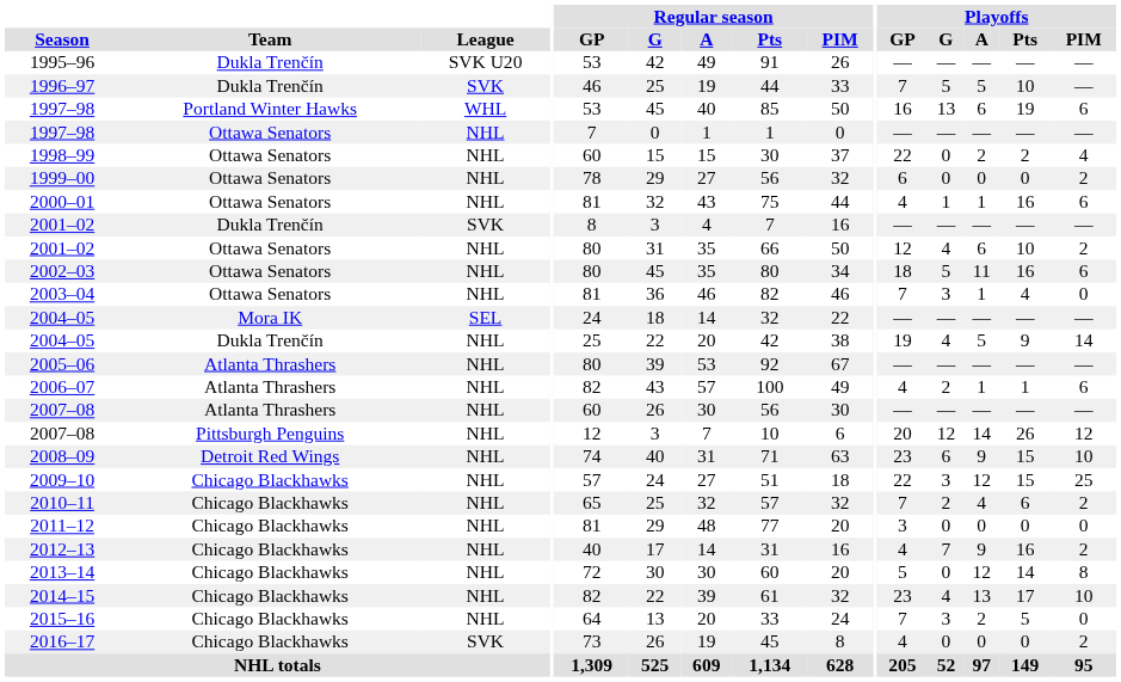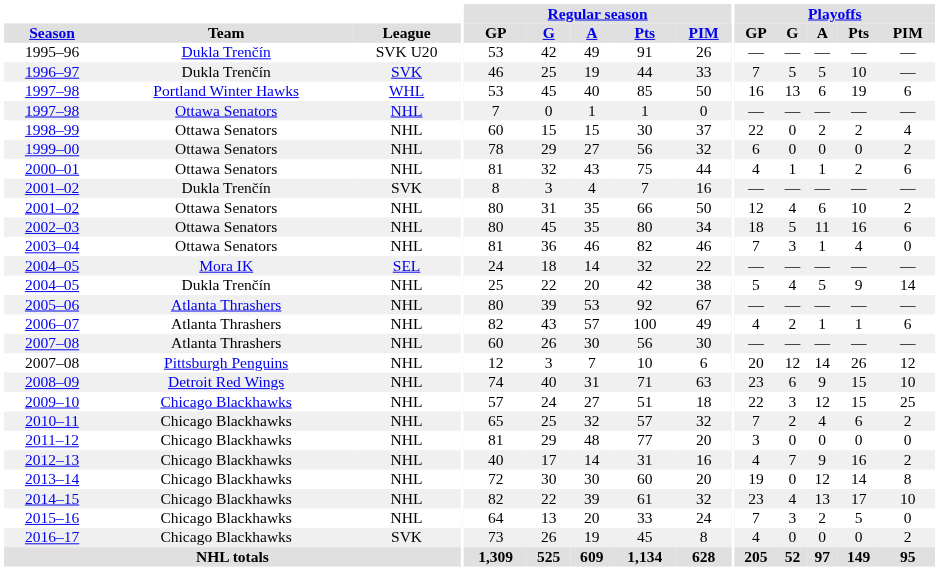 <table border="0" cellpadding="1" cellspacing="0" style="text-align:center; width:60em">
 <tr bgcolor="#e0e0e0">
 <th colspan="3" bgcolor="#ffffff"></th>
 <th rowspan="100" bgcolor="#ffffff"></th>
 <th colspan="5"><a href='#'>Regular season</a></th>
 <th rowspan="100" bgcolor="#ffffff"></th>
 <th colspan="5"><a href='#'>Playoffs</a></th>
 </tr>
 <tr bgcolor="#e0e0e0">
 <th><a href='#'>Season</a></th>
 <th>Team</th>
 <th>League</th>
 <th>GP</th>
 <th><a href='#'>G</a></th>
 <th><a href='#'>A</a></th>
 <th><a href='#'>Pts</a></th>
 <th><a href='#'>PIM</a></th>
 <th>GP</th>
 <th>G</th>
 <th>A</th>
 <th>Pts</th>
 <th>PIM</th>
 </tr>
 <tr>
 <td>1995–96</td>
 <td><a href='#'>Dukla Trenčín</a></td>
 <td>SVK U20</td>
 <td>53</td>
 <td>42</td>
 <td>49</td>
 <td>91</td>
 <td>26</td>
 <td>—</td>
 <td>—</td>
 <td>—</td>
 <td>—</td>
 <td>—</td>
 </tr>
 <tr bgcolor="#f0f0f0">
 <td><a href='#'>1996–97</a></td>
 <td>Dukla Trenčín</td>
 <td><a href='#'>SVK</a></td>
 <td>46</td>
 <td>25</td>
 <td>19</td>
 <td>44</td>
 <td>33</td>
 <td>7</td>
 <td>5</td>
 <td>5</td>
 <td>10</td>
 <td>—</td>
 </tr>
 <tr>
 <td><a href='#'>1997–98</a></td>
 <td><a href='#'>Portland Winter Hawks</a></td>
 <td><a href='#'>WHL</a></td>
 <td>53</td>
 <td>45</td>
 <td>40</td>
 <td>85</td>
 <td>50</td>
 <td>16</td>
 <td>13</td>
 <td>6</td>
 <td>19</td>
 <td>6</td>
 </tr>
 <tr bgcolor="#f0f0f0">
 <td><a href='#'>1997–98</a></td>
 <td><a href='#'>Ottawa Senators</a></td>
 <td><a href='#'>NHL</a></td>
 <td>7</td>
 <td>0</td>
 <td>1</td>
 <td>1</td>
 <td>0</td>
 <td>—</td>
 <td>—</td>
 <td>—</td>
 <td>—</td>
 <td>—</td>
 </tr>
 <tr>
 <td><a href='#'>1998–99</a></td>
 <td>Ottawa Senators</td>
 <td>NHL</td>
 <td>60</td>
 <td>15</td>
 <td>15</td>
 <td>30</td>
 <td>37</td>
 <td>22</td>
 <td>0</td>
 <td>2</td>
 <td>2</td>
 <td>4</td>
 </tr>
 <tr bgcolor="#f0f0f0">
 <td><a href='#'>1999–00</a></td>
 <td>Ottawa Senators</td>
 <td>NHL</td>
 <td>78</td>
 <td>29</td>
 <td>27</td>
 <td>56</td>
 <td>32</td>
 <td>6</td>
 <td>0</td>
 <td>0</td>
 <td>0</td>
 <td>2</td>
 </tr>
 <tr>
 <td><a href='#'>2000–01</a></td>
 <td>Ottawa Senators</td>
 <td>NHL</td>
 <td>81</td>
 <td>32</td>
 <td>43</td>
 <td>75</td>
 <td>44</td>
 <td>4</td>
 <td>1</td>
 <td>1</td>
-<td>16</td>
+<td>2</td>
 <td>6</td>
 </tr>
 <tr bgcolor="#f0f0f0">
 <td><a href='#'>2001–02</a></td>
 <td>Dukla Trenčín</td>
 <td>SVK</td>
 <td>8</td>
 <td>3</td>
 <td>4</td>
 <td>7</td>
 <td>16</td>
 <td>—</td>
 <td>—</td>
 <td>—</td>
 <td>—</td>
 <td>—</td>
 </tr>
 <tr>
 <td><a href='#'>2001–02</a></td>
 <td>Ottawa Senators</td>
 <td>NHL</td>
 <td>80</td>
 <td>31</td>
 <td>35</td>
 <td>66</td>
 <td>50</td>
 <td>12</td>
 <td>4</td>
 <td>6</td>
 <td>10</td>
 <td>2</td>
 </tr>
 <tr bgcolor="#f0f0f0">
 <td><a href='#'>2002–03</a></td>
 <td>Ottawa Senators</td>
 <td>NHL</td>
 <td>80</td>
 <td>45</td>
 <td>35</td>
 <td>80</td>
 <td>34</td>
 <td>18</td>
 <td>5</td>
 <td>11</td>
 <td>16</td>
 <td>6</td>
 </tr>
 <tr>
 <td><a href='#'>2003–04</a></td>
 <td>Ottawa Senators</td>
 <td>NHL</td>
 <td>81</td>
 <td>36</td>
 <td>46</td>
 <td>82</td>
 <td>46</td>
 <td>7</td>
 <td>3</td>
 <td>1</td>
 <td>4</td>
 <td>0</td>
 </tr>
 <tr bgcolor="#f0f0f0">
 <td><a href='#'>2004–05</a></td>
 <td><a href='#'>Mora IK</a></td>
 <td><a href='#'>SEL</a></td>
 <td>24</td>
 <td>18</td>
 <td>14</td>
 <td>32</td>
 <td>22</td>
 <td>—</td>
 <td>—</td>
 <td>—</td>
 <td>—</td>
 <td>—</td>
 </tr>
 <tr>
 <td><a href='#'>2004–05</a></td>
 <td>Dukla Trenčín</td>
 <td>NHL</td>
 <td>25</td>
 <td>22</td>
 <td>20</td>
 <td>42</td>
 <td>38</td>
-<td>19</td>
+<td>5</td>
 <td>4</td>
 <td>5</td>
 <td>9</td>
 <td>14</td>
 </tr>
 <tr bgcolor="#f0f0f0">
 <td><a href='#'>2005–06</a></td>
 <td><a href='#'>Atlanta Thrashers</a></td>
 <td>NHL</td>
 <td>80</td>
 <td>39</td>
 <td>53</td>
 <td>92</td>
 <td>67</td>
 <td>—</td>
 <td>—</td>
 <td>—</td>
 <td>—</td>
 <td>—</td>
 </tr>
 <tr>
 <td><a href='#'>2006–07</a></td>
 <td>Atlanta Thrashers</td>
 <td>NHL</td>
 <td>82</td>
 <td>43</td>
 <td>57</td>
 <td>100</td>
 <td>49</td>
 <td>4</td>
 <td>2</td>
 <td>1</td>
 <td>1</td>
 <td>6</td>
 </tr>
 <tr bgcolor="#f0f0f0">
 <td><a href='#'>2007–08</a></td>
 <td>Atlanta Thrashers</td>
 <td>NHL</td>
 <td>60</td>
 <td>26</td>
 <td>30</td>
 <td>56</td>
 <td>30</td>
 <td>—</td>
 <td>—</td>
 <td>—</td>
 <td>—</td>
 <td>—</td>
 </tr>
 <tr>
 <td>2007–08</td>
 <td><a href='#'>Pittsburgh Penguins</a></td>
 <td>NHL</td>
 <td>12</td>
 <td>3</td>
 <td>7</td>
 <td>10</td>
 <td>6</td>
 <td>20</td>
 <td>12</td>
 <td>14</td>
 <td>26</td>
 <td>12</td>
 </tr>
 <tr bgcolor="#f0f0f0">
 <td><a href='#'>2008–09</a></td>
 <td><a href='#'>Detroit Red Wings</a></td>
 <td>NHL</td>
 <td>74</td>
 <td>40</td>
 <td>31</td>
 <td>71</td>
 <td>63</td>
 <td>23</td>
 <td>6</td>
 <td>9</td>
 <td>15</td>
 <td>10</td>
 </tr>
 <tr>
 <td><a href='#'>2009–10</a></td>
 <td><a href='#'>Chicago Blackhawks</a></td>
 <td>NHL</td>
 <td>57</td>
 <td>24</td>
 <td>27</td>
 <td>51</td>
 <td>18</td>
 <td>22</td>
 <td>3</td>
 <td>12</td>
 <td>15</td>
 <td>25</td>
 </tr>
 <tr bgcolor="#f0f0f0">
 <td><a href='#'>2010–11</a></td>
 <td>Chicago Blackhawks</td>
 <td>NHL</td>
 <td>65</td>
 <td>25</td>
 <td>32</td>
 <td>57</td>
 <td>32</td>
 <td>7</td>
 <td>2</td>
 <td>4</td>
 <td>6</td>
 <td>2</td>
 </tr>
 <tr>
 <td><a href='#'>2011–12</a></td>
 <td>Chicago Blackhawks</td>
 <td>NHL</td>
 <td>81</td>
 <td>29</td>
 <td>48</td>
 <td>77</td>
 <td>20</td>
 <td>3</td>
 <td>0</td>
 <td>0</td>
 <td>0</td>
 <td>0</td>
 </tr>
 <tr bgcolor="#f0f0f0">
 <td><a href='#'>2012–13</a></td>
 <td>Chicago Blackhawks</td>
 <td>NHL</td>
 <td>40</td>
 <td>17</td>
 <td>14</td>
 <td>31</td>
 <td>16</td>
 <td>4</td>
 <td>7</td>
 <td>9</td>
 <td>16</td>
 <td>2</td>
 </tr>
 <tr>
 <td><a href='#'>2013–14</a></td>
 <td>Chicago Blackhawks</td>
 <td>NHL</td>
 <td>72</td>
 <td>30</td>
 <td>30</td>
 <td>60</td>
 <td>20</td>
-<td>5</td>
+<td>19</td>
 <td>0</td>
 <td>12</td>
 <td>14</td>
 <td>8</td>
 </tr>
 <tr bgcolor="#f0f0f0">
 <td><a href='#'>2014–15</a></td>
 <td>Chicago Blackhawks</td>
 <td>NHL</td>
 <td>82</td>
 <td>22</td>
 <td>39</td>
 <td>61</td>
 <td>32</td>
 <td>23</td>
 <td>4</td>
 <td>13</td>
 <td>17</td>
 <td>10</td>
 </tr>
 <tr>
 <td><a href='#'>2015–16</a></td>
 <td>Chicago Blackhawks</td>
 <td>NHL</td>
 <td>64</td>
 <td>13</td>
 <td>20</td>
 <td>33</td>
 <td>24</td>
 <td>7</td>
 <td>3</td>
 <td>2</td>
 <td>5</td>
 <td>0</td>
 </tr>
 <tr bgcolor="#f0f0f0">
 <td><a href='#'>2016–17</a></td>
 <td>Chicago Blackhawks</td>
 <td>SVK</td>
 <td>73</td>
 <td>26</td>
 <td>19</td>
 <td>45</td>
 <td>8</td>
 <td>4</td>
 <td>0</td>
 <td>0</td>
 <td>0</td>
 <td>2</td>
 </tr>
 <tr bgcolor="e0e0e0">
 <th colspan="3">NHL totals</th>
 <th>1,309</th>
 <th>525</th>
 <th>609</th>
 <th>1,134</th>
 <th>628</th>
 <th>205</th>
 <th>52</th>
 <th>97</th>
 <th>149</th>
 <th>95</th>
 </tr>
 </table>
